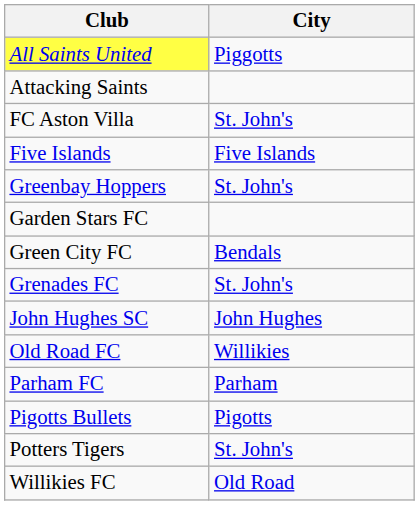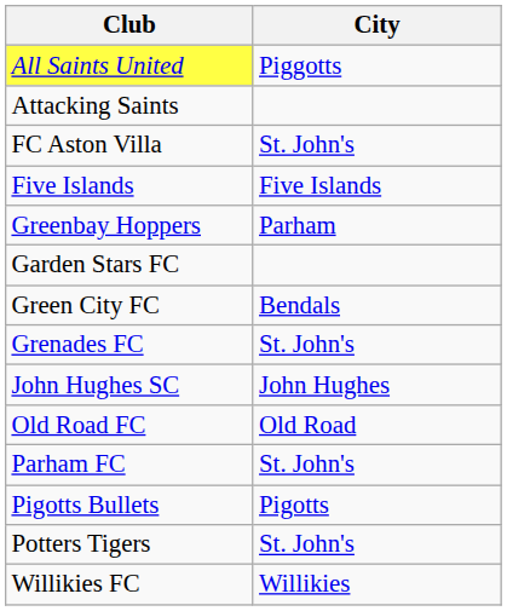 <table class="wikitable">
 <tr>
 <th width="150px">Club</th>
 <th width="150px">City</th>
 </tr>
 <tr>
 <td style="background:#FFFF44"><em><a href='#'>All Saints United</a></em></td>
 <td><a href='#'>Piggotts</a></td>
 </tr>
 <tr>
 <td>Attacking Saints</td>
 <td></td>
 </tr>
 <tr>
 <td>FC Aston Villa</td>
 <td><a href='#'>St. John's</a></td>
 </tr>
 <tr>
 <td><a href='#'>Five Islands</a></td>
 <td><a href='#'>Five Islands</a></td>
 </tr>
 <tr>
 <td><a href='#'>Greenbay Hoppers</a></td>
-<td><a href='#'>St. John's</a></td>
+<td><a href='#'>Parham</a></td>
 </tr>
 <tr>
 <td>Garden Stars FC</td>
 <td></td>
 </tr>
 <tr>
 <td>Green City FC</td>
 <td><a href='#'>Bendals</a></td>
 </tr>
 <tr>
 <td><a href='#'>Grenades FC</a></td>
 <td><a href='#'>St. John's</a></td>
 </tr>
 <tr>
 <td><a href='#'>John Hughes SC</a></td>
 <td><a href='#'>John Hughes</a></td>
 </tr>
 <tr>
 <td><a href='#'>Old Road FC</a></td>
-<td><a href='#'>Willikies</a></td>
+<td><a href='#'>Old Road</a></td>
 </tr>
 <tr>
 <td><a href='#'>Parham FC</a></td>
-<td><a href='#'>Parham</a></td>
+<td><a href='#'>St. John's</a></td>
 </tr>
 <tr>
 <td><a href='#'>Pigotts Bullets</a></td>
 <td><a href='#'>Pigotts</a></td>
 </tr>
 <tr>
 <td>Potters Tigers</td>
 <td><a href='#'>St. John's</a></td>
 </tr>
 <tr>
 <td>Willikies FC</td>
-<td><a href='#'>Old Road</a></td>
+<td><a href='#'>Willikies</a></td>
 </tr>
 </table>
